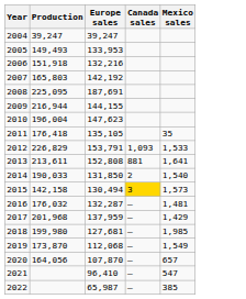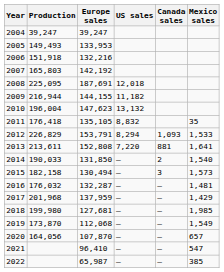 <table class="wikitable">
 <tr>
 <th>Year</th>
 <th>Production</th>
 <th>Europe<br>sales</th>
+<th>US sales</th>
 <th>Canada<br>sales</th>
 <th>Mexico<br>sales</th>
 </tr>
 <tr>
 <td>2004</td>
 <td>39,247</td>
 <td>39,247</td>
 <td></td>
 <td></td>
+<td></td>
 </tr>
 <tr>
 <td>2005</td>
 <td>149,493</td>
 <td>133,953</td>
+<td></td>
 <td></td>
 <td></td>
 </tr>
 <tr>
 <td>2006</td>
 <td>151,918</td>
 <td>132,216</td>
 <td></td>
 <td></td>
+<td></td>
 </tr>
 <tr>
 <td>2007</td>
 <td>165,803</td>
 <td>142,192</td>
 <td></td>
 <td></td>
+<td></td>
 </tr>
 <tr>
 <td>2008</td>
 <td>225,095</td>
 <td>187,691</td>
+<td>12,018</td>
 <td></td>
 <td></td>
 </tr>
 <tr>
 <td>2009</td>
 <td>216,944</td>
 <td>144,155</td>
+<td>11,182</td>
 <td></td>
 <td></td>
 </tr>
 <tr>
 <td>2010</td>
 <td>196,004</td>
 <td>147,623</td>
+<td>13,132</td>
 <td></td>
 <td></td>
 </tr>
 <tr>
 <td>2011</td>
 <td>176,418</td>
 <td>135,105</td>
+<td>8,832</td>
 <td></td>
 <td>35</td>
 </tr>
 <tr>
 <td>2012</td>
 <td>226,829</td>
 <td>153,791</td>
+<td>8,294</td>
 <td>1,093</td>
 <td>1,533</td>
 </tr>
 <tr>
 <td>2013</td>
 <td>213,611</td>
 <td>152,808</td>
+<td>7,220</td>
 <td>881</td>
 <td>1,641</td>
 </tr>
 <tr>
 <td>2014</td>
 <td>190,033</td>
 <td>131,850</td>
+<td>—</td>
 <td>2</td>
 <td>1,540</td>
 </tr>
 <tr>
 <td>2015</td>
-<td>142,158</td>
+<td>182,158</td>
 <td>130,494</td>
-<td style="background: gold;">3</td>
+<td>—</td>
+<td>3</td>
 <td>1,573</td>
 </tr>
 <tr>
 <td>2016</td>
 <td>176,032</td>
 <td>132,287</td>
+<td>—</td>
 <td>—</td>
 <td>1,481</td>
 </tr>
 <tr>
 <td>2017</td>
 <td>201,968</td>
 <td>137,959</td>
 <td>—</td>
+<td>—</td>
 <td>1,429</td>
 </tr>
 <tr>
 <td>2018</td>
 <td>199,980</td>
 <td>127,681</td>
+<td>—</td>
 <td>—</td>
 <td>1,985</td>
 </tr>
 <tr>
 <td>2019</td>
 <td>173,870</td>
 <td>112,068</td>
 <td>—</td>
+<td>—</td>
 <td>1,549</td>
 </tr>
 <tr>
 <td>2020</td>
 <td>164,056</td>
 <td>107,870</td>
+<td>—</td>
 <td>—</td>
 <td>657</td>
 </tr>
 <tr>
 <td>2021</td>
 <td></td>
 <td>96,410</td>
 <td>—</td>
+<td>—</td>
 <td>547</td>
 </tr>
 <tr>
 <td>2022</td>
 <td></td>
 <td>65,987</td>
 <td>—</td>
+<td>—</td>
 <td>385</td>
 </tr>
 </table>
